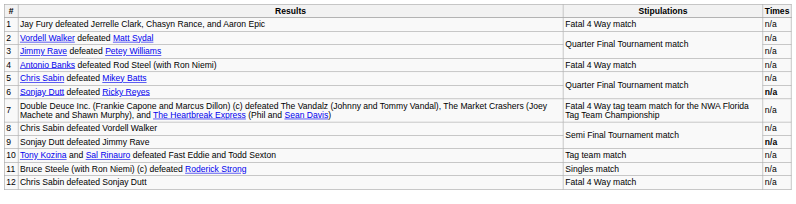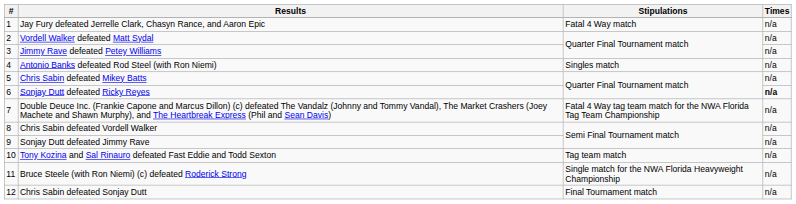 <table style="font-size: 85%" class="wikitable sortable">
 <tr>
 <th><strong>#</strong></th>
 <th><strong>Results</strong></th>
 <th><strong>Stipulations</strong></th>
 <th><strong>Times</strong></th>
 </tr>
 <tr>
 </tr>
 <tr>
 <td>1</td>
 <td>Jay Fury defeated Jerrelle Clark, Chasyn Rance, and Aaron Epic</td>
 <td>Fatal 4 Way match</td>
 <td>n/a</td>
 </tr>
 <tr>
 <td>2</td>
 <td><a href='#'>Vordell Walker</a> defeated <a href='#'>Matt Sydal</a></td>
 <td rowspan="2">Quarter Final Tournament match</td>
 <td>n/a</td>
 </tr>
 <tr>
 <td>3</td>
 <td><a href='#'>Jimmy Rave</a> defeated <a href='#'>Petey Williams</a></td>
 <td>n/a</td>
 </tr>
 <tr>
 <td>4</td>
 <td><a href='#'>Antonio Banks</a> defeated Rod Steel (with Ron Niemi)</td>
-<td>Fatal 4 Way match</td>
+<td>Singles match</td>
 <td>n/a</td>
 </tr>
 <tr>
 <td>5</td>
 <td><a href='#'>Chris Sabin</a> defeated <a href='#'>Mikey Batts</a></td>
 <td rowspan="2">Quarter Final Tournament match</td>
 <td>n/a</td>
 </tr>
 <tr>
 <td>6</td>
 <td><a href='#'>Sonjay Dutt</a> defeated <a href='#'>Ricky Reyes</a></td>
 <td><strong>n/a</strong></td>
 </tr>
 <tr>
 <td>7</td>
 <td>Double Deuce Inc. (Frankie Capone and Marcus Dillon) (c) defeated The Vandalz (Johnny and Tommy Vandal), The Market Crashers (Joey Machete and Shawn Murphy), and <a href='#'>The Heartbreak Express</a> (Phil and <a href='#'>Sean Davis</a>)</td>
 <td>Fatal 4 Way tag team match for the NWA Florida Tag Team Championship</td>
 <td>n/a</td>
 </tr>
 <tr>
 <td>8</td>
 <td>Chris Sabin defeated Vordell Walker</td>
 <td rowspan="2">Semi Final Tournament match</td>
 <td>n/a</td>
 </tr>
 <tr>
 <td>9</td>
 <td>Sonjay Dutt defeated Jimmy Rave</td>
-<td><strong>n/a</strong></td>
+<td>n/a</td>
 </tr>
 <tr>
 <td>10</td>
 <td><a href='#'>Tony Kozina</a> and <a href='#'>Sal Rinauro</a> defeated Fast Eddie and Todd Sexton</td>
 <td>Tag team match</td>
 <td>n/a</td>
 </tr>
 <tr>
 <td>11</td>
 <td>Bruce Steele (with Ron Niemi) (c) defeated <a href='#'>Roderick Strong</a></td>
-<td>Singles match</td>
+<td>Single match for the NWA Florida Heavyweight Championship</td>
 <td>n/a</td>
 </tr>
 <tr>
 <td>12</td>
 <td>Chris Sabin defeated Sonjay Dutt</td>
-<td>Fatal 4 Way match</td>
+<td>Final Tournament match</td>
 <td>n/a</td>
 </tr>
 </table>
